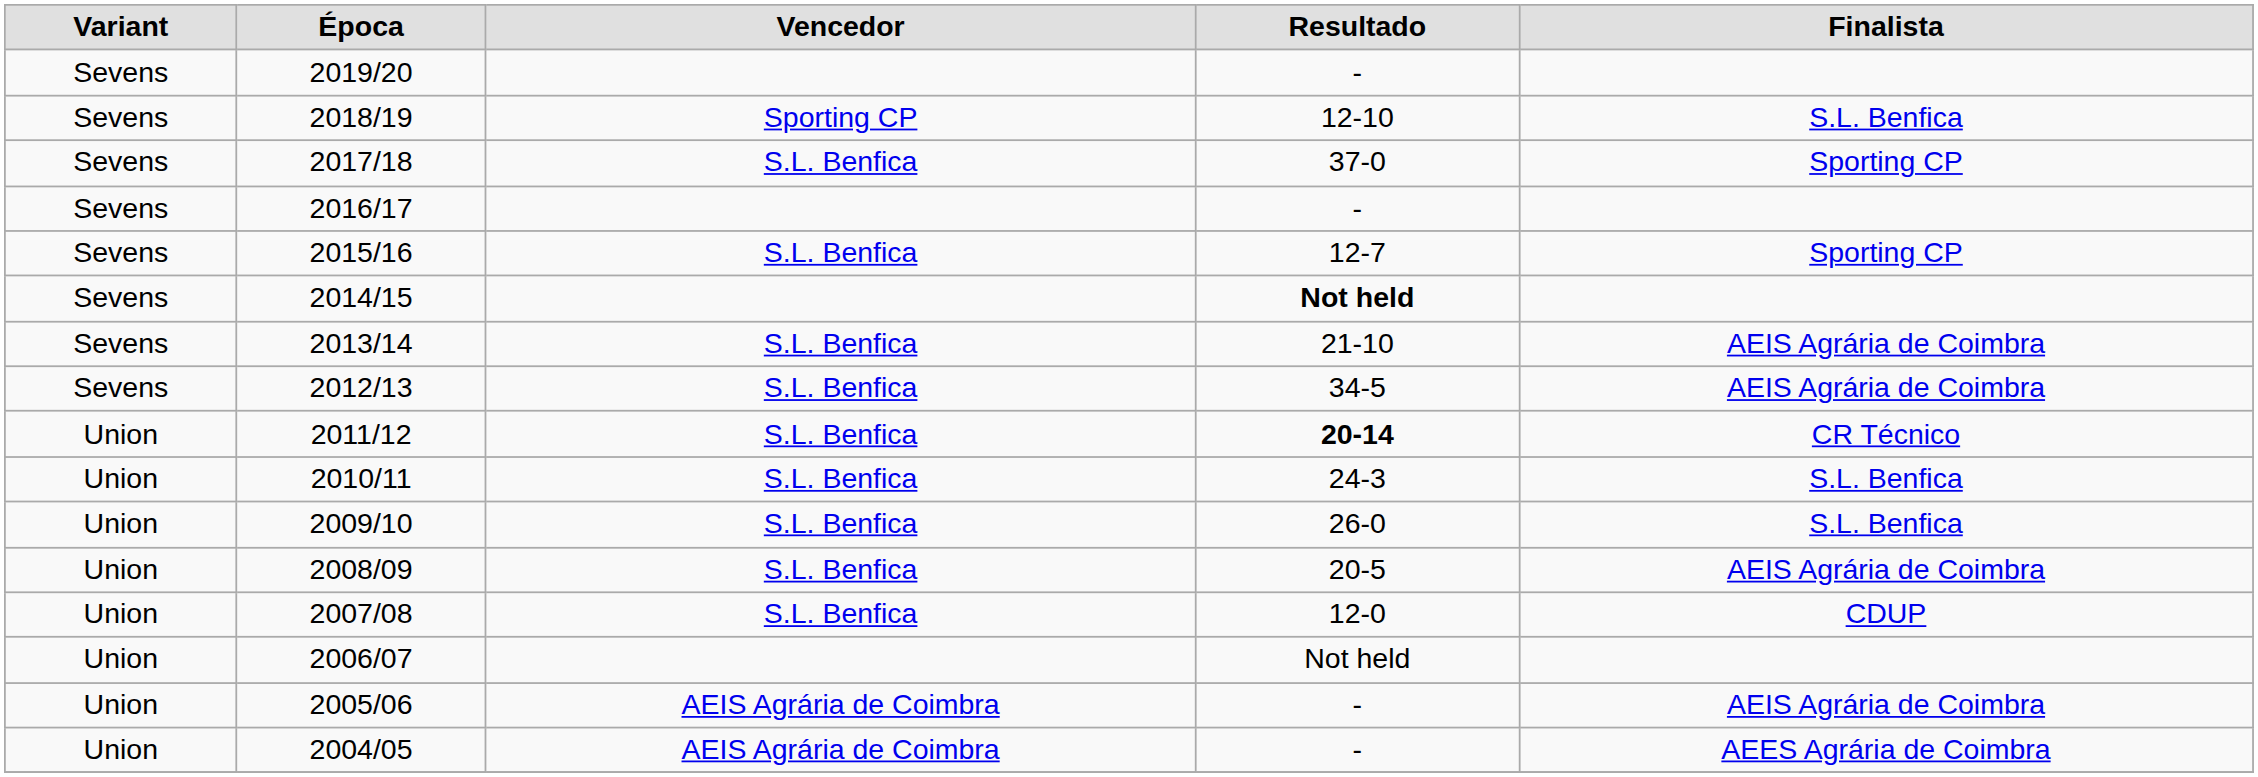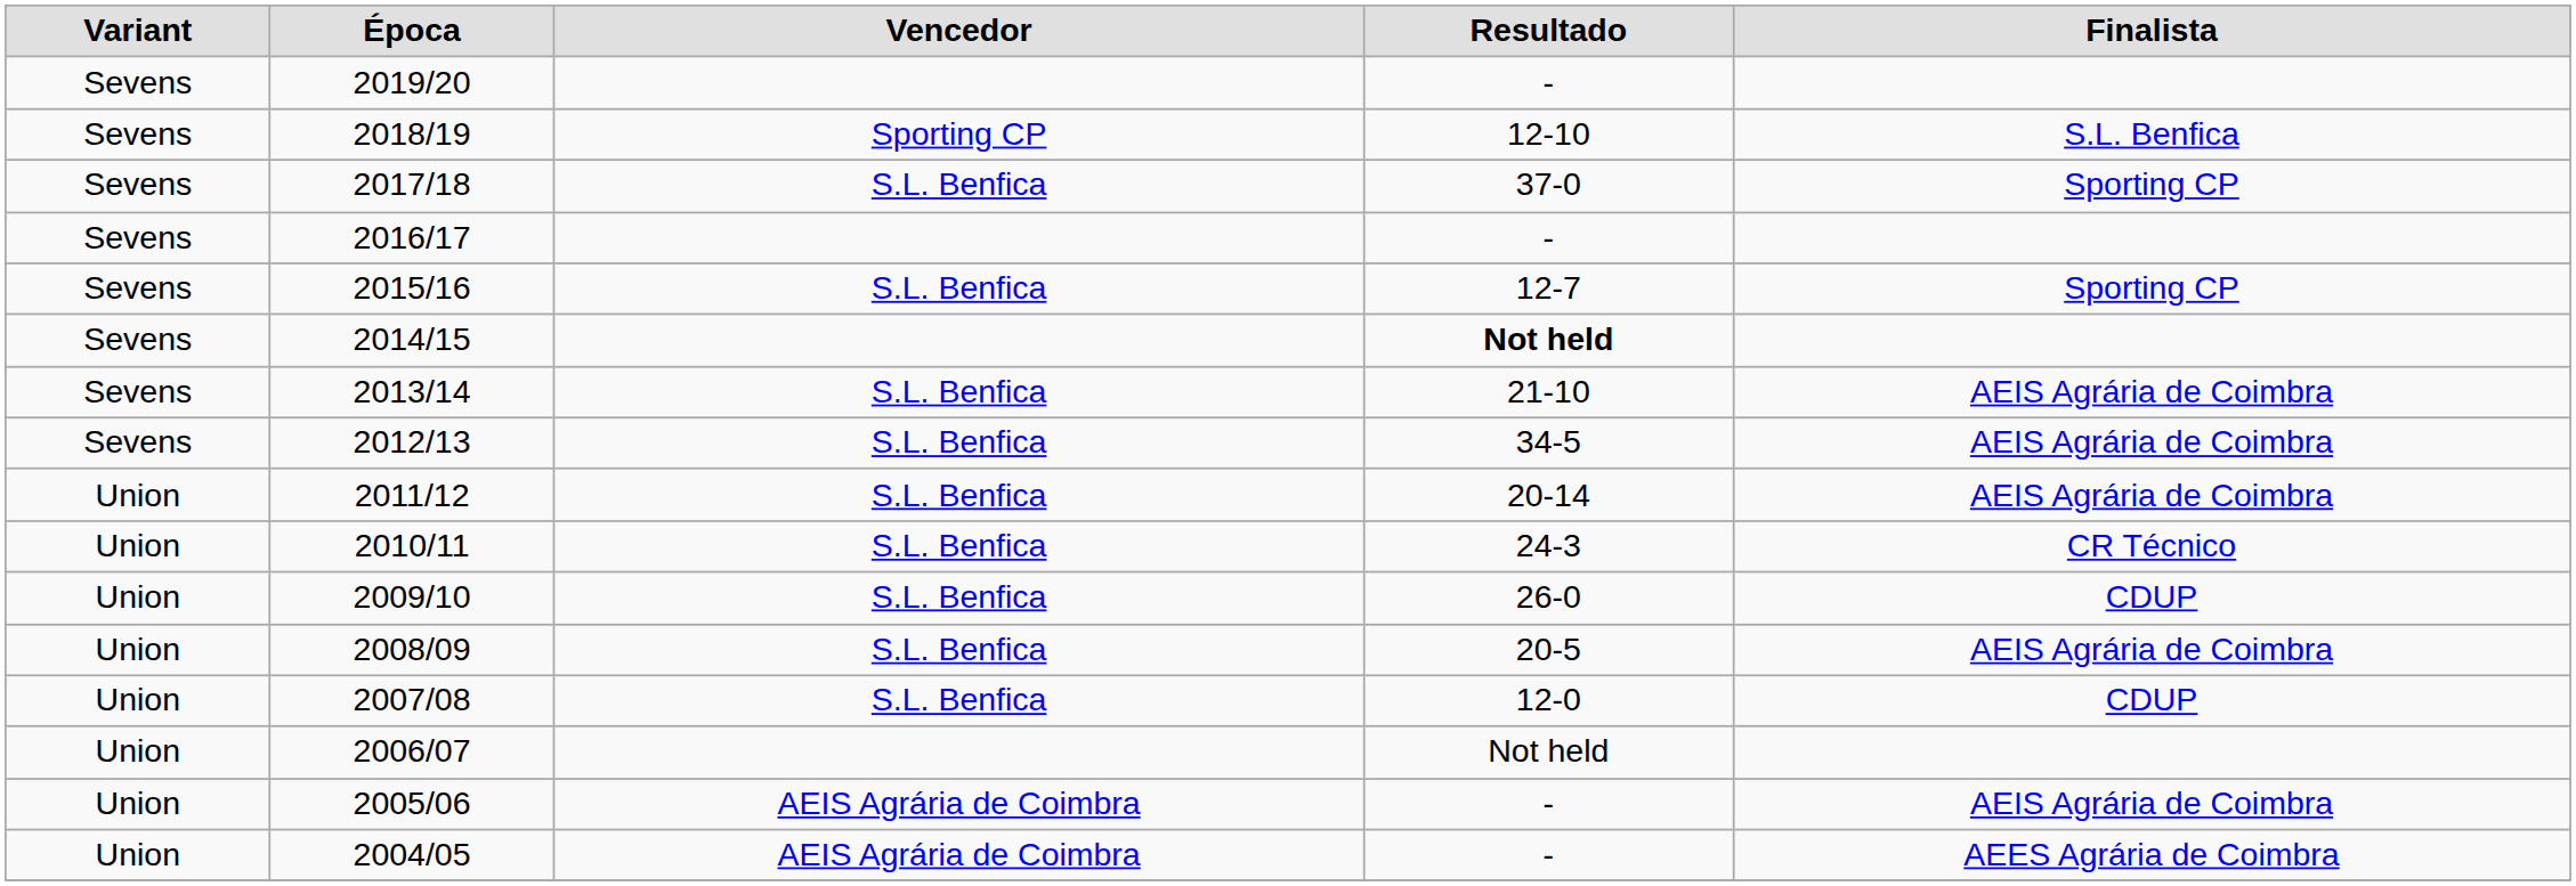 <table class="wikitable" width=100% style="text-align: center">
 <tr bgcolor=#e0e0e0>
 <td><strong>Variant</strong></td>
 <td><strong>Época</strong></td>
 <td><strong>Vencedor</strong></td>
 <td><strong>Resultado</strong></td>
 <td><strong>Finalista</strong></td>
 </tr>
 <tr>
 <td>Sevens</td>
 <td>2019/20</td>
 <td></td>
 <td>-</td>
 <td></td>
 </tr>
 <tr>
 <td>Sevens</td>
 <td>2018/19</td>
 <td><a href='#'>Sporting CP</a></td>
 <td>12-10</td>
 <td><a href='#'>S.L. Benfica</a></td>
 </tr>
 <tr>
 <td>Sevens</td>
 <td>2017/18</td>
 <td><a href='#'>S.L. Benfica</a></td>
 <td>37-0</td>
 <td><a href='#'>Sporting CP</a></td>
 </tr>
 <tr>
 <td>Sevens</td>
 <td>2016/17</td>
 <td></td>
 <td>-</td>
 <td></td>
 </tr>
 <tr>
 <td>Sevens</td>
 <td>2015/16</td>
 <td><a href='#'>S.L. Benfica</a></td>
 <td>12-7</td>
 <td><a href='#'>Sporting CP</a></td>
 </tr>
 <tr>
 <td>Sevens</td>
 <td>2014/15</td>
 <td></td>
 <td><strong>Not held</strong></td>
 <td></td>
 </tr>
 <tr>
 <td>Sevens</td>
 <td>2013/14</td>
 <td><a href='#'>S.L. Benfica</a></td>
 <td>21-10</td>
 <td><a href='#'>AEIS Agrária de Coimbra</a></td>
 </tr>
 <tr>
 <td>Sevens</td>
 <td>2012/13</td>
 <td><a href='#'>S.L. Benfica</a></td>
 <td>34-5</td>
 <td><a href='#'>AEIS Agrária de Coimbra</a></td>
 </tr>
 <tr>
 <td>Union</td>
 <td>2011/12</td>
 <td><a href='#'>S.L. Benfica</a></td>
-<td><strong>20-14</strong></td>
-<td><a href='#'>CR Técnico</a></td>
+<td>20-14</td>
+<td><a href='#'>AEIS Agrária de Coimbra</a></td>
 </tr>
 <tr>
 <td>Union</td>
 <td>2010/11</td>
 <td><a href='#'>S.L. Benfica</a></td>
 <td>24-3</td>
-<td><a href='#'>S.L. Benfica</a></td>
+<td><a href='#'>CR Técnico</a></td>
 </tr>
 <tr>
 <td>Union</td>
 <td>2009/10</td>
 <td><a href='#'>S.L. Benfica</a></td>
 <td>26-0</td>
-<td><a href='#'>S.L. Benfica</a></td>
+<td><a href='#'>CDUP</a></td>
 </tr>
 <tr>
 <td>Union</td>
 <td>2008/09</td>
 <td><a href='#'>S.L. Benfica</a></td>
 <td>20-5</td>
 <td><a href='#'>AEIS Agrária de Coimbra</a></td>
 </tr>
 <tr>
 <td>Union</td>
 <td>2007/08</td>
 <td><a href='#'>S.L. Benfica</a></td>
 <td>12-0</td>
 <td><a href='#'>CDUP</a></td>
 </tr>
 <tr>
 <td>Union</td>
 <td>2006/07</td>
 <td></td>
 <td>Not held</td>
 <td></td>
 </tr>
 <tr>
 <td>Union</td>
 <td>2005/06</td>
 <td><a href='#'>AEIS Agrária de Coimbra</a></td>
 <td>-</td>
 <td><a href='#'>AEIS Agrária de Coimbra</a></td>
 </tr>
 <tr>
 <td>Union</td>
 <td>2004/05</td>
 <td><a href='#'>AEIS Agrária de Coimbra</a></td>
 <td>-</td>
 <td><a href='#'>AEES Agrária de Coimbra</a></td>
 </tr>
 <tr>
 </tr>
 </table>
